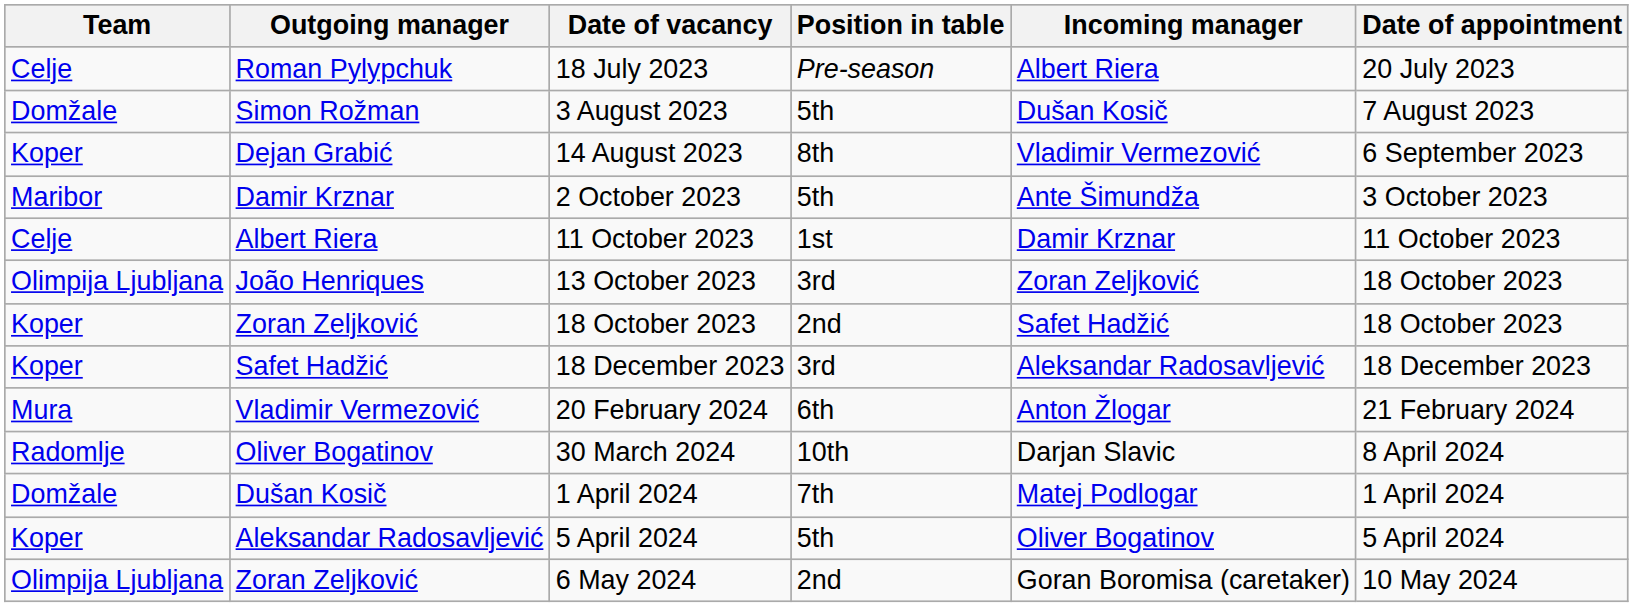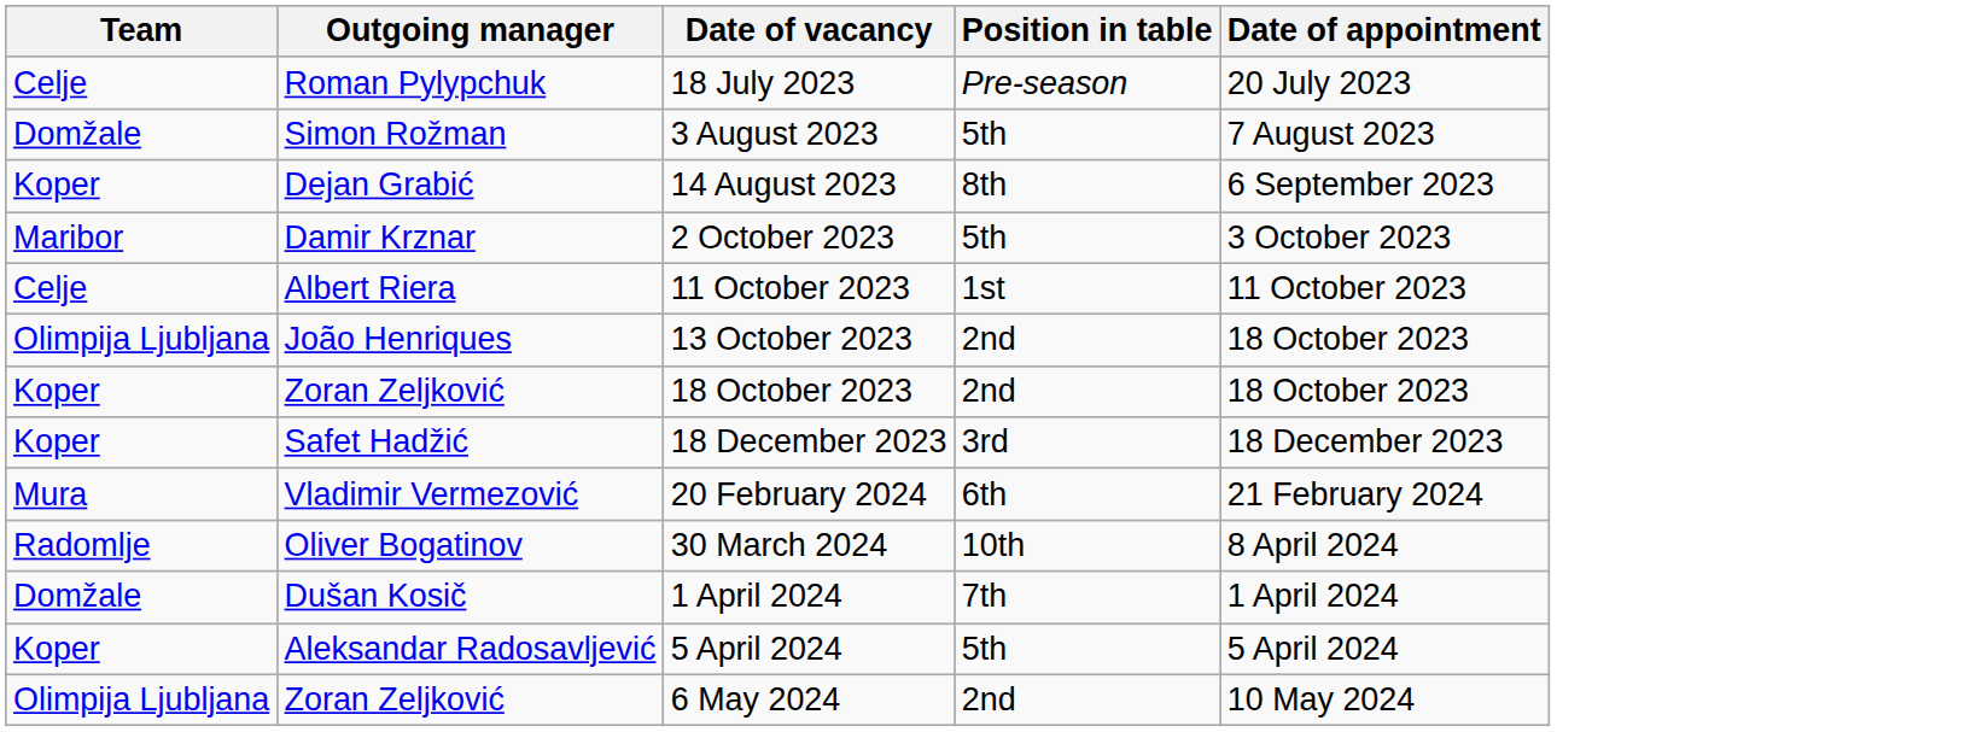 <table class="wikitable sortable">
 <tr>
 <th>Team</th>
 <th>Outgoing manager</th>
 <th>Date of vacancy</th>
 <th>Position in table</th>
-<th>Incoming manager</th>
 <th>Date of appointment</th>
 </tr>
 <tr>
 <td><a href='#'>Celje</a></td>
 <td> <a href='#'>Roman Pylypchuk</a></td>
 <td>18 July 2023</td>
 <td><em>Pre-season</em></td>
-<td> <a href='#'>Albert Riera</a></td>
 <td>20 July 2023</td>
 </tr>
 <tr>
 <td><a href='#'>Domžale</a></td>
 <td> <a href='#'>Simon Rožman</a></td>
 <td>3 August 2023</td>
 <td>5th</td>
-<td> <a href='#'>Dušan Kosič</a></td>
 <td>7 August 2023</td>
 </tr>
 <tr>
 <td><a href='#'>Koper</a></td>
 <td> <a href='#'>Dejan Grabić</a></td>
 <td>14 August 2023</td>
 <td>8th</td>
-<td> <a href='#'>Vladimir Vermezović</a></td>
 <td>6 September 2023</td>
 </tr>
 <tr>
 <td><a href='#'>Maribor</a></td>
 <td> <a href='#'>Damir Krznar</a></td>
 <td>2 October 2023</td>
 <td>5th</td>
-<td> <a href='#'>Ante Šimundža</a></td>
 <td>3 October 2023</td>
 </tr>
 <tr>
 <td><a href='#'>Celje</a></td>
 <td> <a href='#'>Albert Riera</a></td>
 <td>11 October 2023</td>
 <td>1st</td>
-<td> <a href='#'>Damir Krznar</a></td>
 <td>11 October 2023</td>
 </tr>
 <tr>
 <td><a href='#'>Olimpija Ljubljana</a></td>
 <td> <a href='#'>João Henriques</a></td>
 <td>13 October 2023</td>
-<td>3rd</td>
-<td> <a href='#'>Zoran Zeljković</a></td>
+<td>2nd</td>
 <td>18 October 2023</td>
 </tr>
 <tr>
 <td><a href='#'>Koper</a></td>
 <td> <a href='#'>Zoran Zeljković</a></td>
 <td>18 October 2023</td>
 <td>2nd</td>
-<td> <a href='#'>Safet Hadžić</a></td>
 <td>18 October 2023</td>
 </tr>
 <tr>
 <td><a href='#'>Koper</a></td>
 <td> <a href='#'>Safet Hadžić</a></td>
 <td>18 December 2023</td>
 <td>3rd</td>
-<td> <a href='#'>Aleksandar Radosavljević</a></td>
 <td>18 December 2023</td>
 </tr>
 <tr>
 <td><a href='#'>Mura</a></td>
 <td> <a href='#'>Vladimir Vermezović</a></td>
 <td>20 February 2024</td>
 <td>6th</td>
-<td> <a href='#'>Anton Žlogar</a></td>
 <td>21 February 2024</td>
 </tr>
 <tr>
 <td><a href='#'>Radomlje</a></td>
 <td> <a href='#'>Oliver Bogatinov</a></td>
 <td>30 March 2024</td>
 <td>10th</td>
-<td> Darjan Slavic</td>
 <td>8 April 2024</td>
 </tr>
 <tr>
 <td><a href='#'>Domžale</a></td>
 <td> <a href='#'>Dušan Kosič</a></td>
 <td>1 April 2024</td>
 <td>7th</td>
-<td> <a href='#'>Matej Podlogar</a></td>
 <td>1 April 2024</td>
 </tr>
 <tr>
 <td><a href='#'>Koper</a></td>
 <td> <a href='#'>Aleksandar Radosavljević</a></td>
 <td>5 April 2024</td>
 <td>5th</td>
-<td> <a href='#'>Oliver Bogatinov</a></td>
 <td>5 April 2024</td>
 </tr>
 <tr>
 <td><a href='#'>Olimpija Ljubljana</a></td>
 <td> <a href='#'>Zoran Zeljković</a></td>
 <td>6 May 2024</td>
 <td>2nd</td>
-<td> Goran Boromisa (caretaker)</td>
 <td>10 May 2024</td>
 </tr>
 </table>
